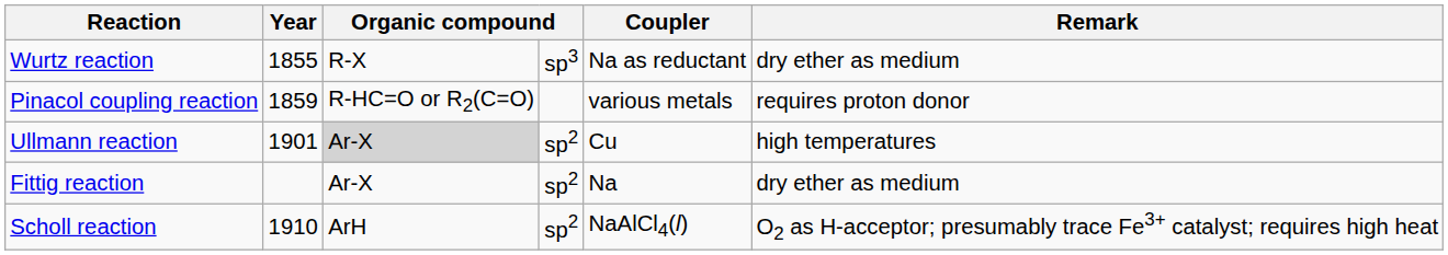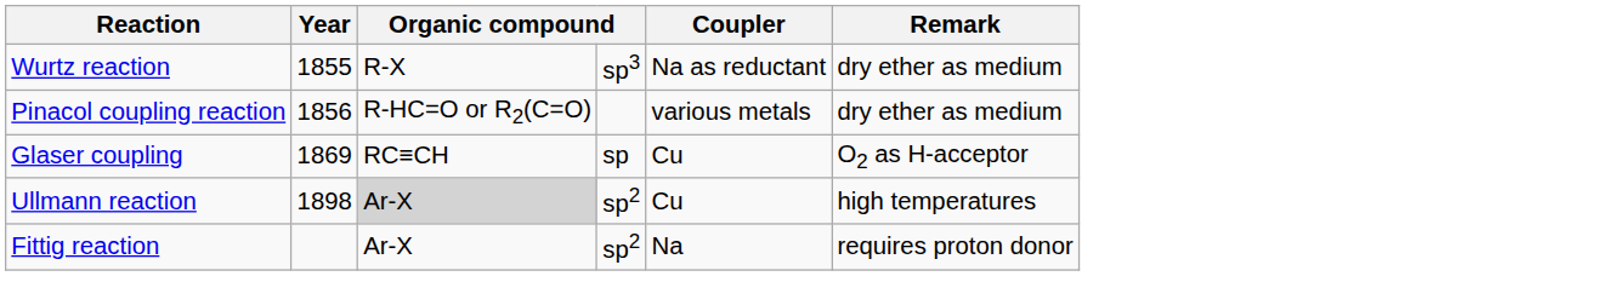 <table align="center"  class="wikitable">
 <tr>
 <th>Reaction</th>
 <th>Year</th>
 <th colspan="2" align=left>Organic compound</th>
 <th>Coupler</th>
 <th>Remark</th>
 </tr>
 <tr>
 <td><a href='#'>Wurtz reaction</a></td>
 <td>1855</td>
 <td>R-X</td>
 <td>sp<sup>3</sup></td>
 <td>Na as reductant</td>
 <td>dry ether as medium</td>
 </tr>
 <tr>
 <td><a href='#'>Pinacol coupling reaction</a></td>
-<td>1859</td>
+<td>1856</td>
 <td>R-HC=O or R<sub>2</sub>(C=O)</td>
 <td></td>
 <td>various metals</td>
-<td>requires proton donor</td>
+<td>dry ether as medium</td>
+</tr>
+<tr>
+<td><a href='#'>Glaser coupling</a></td>
+<td>1869</td>
+<td>RC≡CH</td>
+<td>sp</td>
+<td>Cu</td>
+<td>O<sub>2</sub> as H-acceptor</td>
 </tr>
 <tr>
 <td><a href='#'>Ullmann reaction</a></td>
-<td>1901</td>
+<td>1898</td>
 <td style="background: lightgrey;">Ar-X</td>
 <td>sp<sup>2</sup></td>
 <td>Cu</td>
 <td>high temperatures</td>
 </tr>
 <tr>
 <td><a href='#'>Fittig  reaction</a></td>
 <td></td>
 <td>Ar-X</td>
 <td>sp<sup>2</sup></td>
 <td>Na</td>
-<td>dry ether as medium</td>
-</tr>
-<tr>
-<td><a href='#'>Scholl reaction</a></td>
-<td>1910</td>
-<td>ArH</td>
-<td>sp<sup>2</sup></td>
-<td>NaAlCl<sub>4</sub>(<em>l</em>)</td>
-<td>O<sub>2</sub> as H-acceptor; presumably trace Fe<sup>3+</sup> catalyst; requires high heat</td>
+<td>requires proton donor</td>
 </tr>
 </table>
